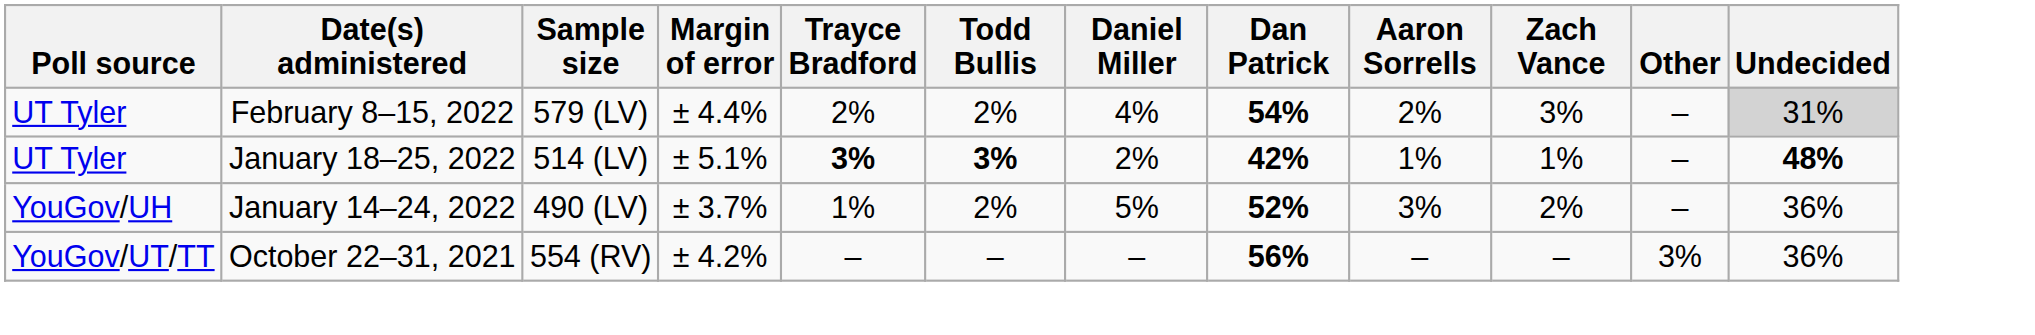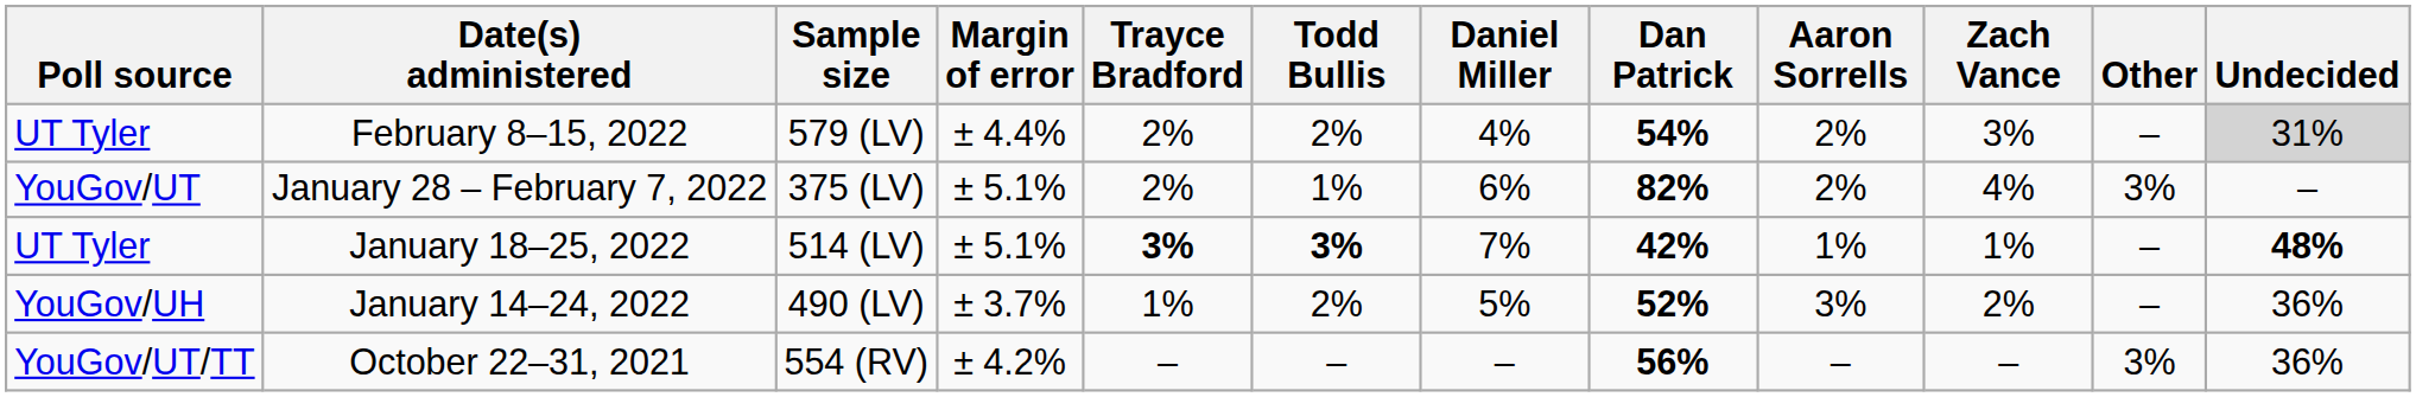 <table class="wikitable" style="font-size:90%;text-align:center;">
 <tr valign=bottom>
 <th>Poll source</th>
 <th>Date(s)<br>administered</th>
 <th>Sample<br>size</th>
 <th>Margin<br>of error</th>
 <th style="width:60px;">Trayce<br>Bradford</th>
 <th style="width:60px;">Todd<br>Bullis</th>
 <th style="width:60px;">Daniel<br>Miller</th>
 <th style="width:60px;">Dan<br>Patrick</th>
 <th style="width:60px;">Aaron<br>Sorrells</th>
 <th style="width:60px;">Zach<br>Vance</th>
 <th>Other</th>
 <th>Undecided</th>
 </tr>
 <tr>
 <td style="text-align:left;"><a href='#'>UT Tyler</a></td>
 <td>February 8–15, 2022</td>
 <td>579 (LV)</td>
 <td>± 4.4%</td>
 <td>2%</td>
 <td>2%</td>
 <td>4%</td>
 <td><strong>54%</strong></td>
 <td>2%</td>
 <td>3%</td>
 <td>–</td>
 <td style="background: lightgrey;">31%</td>
 </tr>
 <tr>
+<td style="text-align:left;"><a href='#'>YouGov</a>/<a href='#'>UT</a></td>
+<td>January 28 – February 7, 2022</td>
+<td>375 (LV)</td>
+<td>± 5.1%</td>
+<td>2%</td>
+<td>1%</td>
+<td>6%</td>
+<td><strong>82%</strong></td>
+<td>2%</td>
+<td>4%</td>
+<td>3%</td>
+<td>–</td>
+</tr>
+<tr>
 <td style="text-align:left;"><a href='#'>UT Tyler</a></td>
 <td>January 18–25, 2022</td>
 <td>514 (LV)</td>
 <td>± 5.1%</td>
 <td><strong>3%</strong></td>
 <td><strong>3%</strong></td>
-<td>2%</td>
+<td>7%</td>
 <td><strong>42%</strong></td>
 <td>1%</td>
 <td>1%</td>
 <td>–</td>
 <td><strong>48%</strong></td>
 </tr>
 <tr>
 <td style="text-align:left;"><a href='#'>YouGov</a>/<a href='#'>UH</a></td>
 <td>January 14–24, 2022</td>
 <td>490 (LV)</td>
 <td>± 3.7%</td>
 <td>1%</td>
 <td>2%</td>
 <td>5%</td>
 <td><strong>52%</strong></td>
 <td>3%</td>
 <td>2%</td>
 <td>–</td>
 <td>36%</td>
 </tr>
 <tr>
 <td style="text-align:left;"><a href='#'>YouGov</a>/<a href='#'>UT</a>/<a href='#'>TT</a></td>
 <td>October 22–31, 2021</td>
 <td>554 (RV)</td>
 <td>± 4.2%</td>
 <td>–</td>
 <td>–</td>
 <td>–</td>
 <td><strong>56%</strong></td>
 <td>–</td>
 <td>–</td>
 <td>3%</td>
 <td>36%</td>
 </tr>
 </table>
